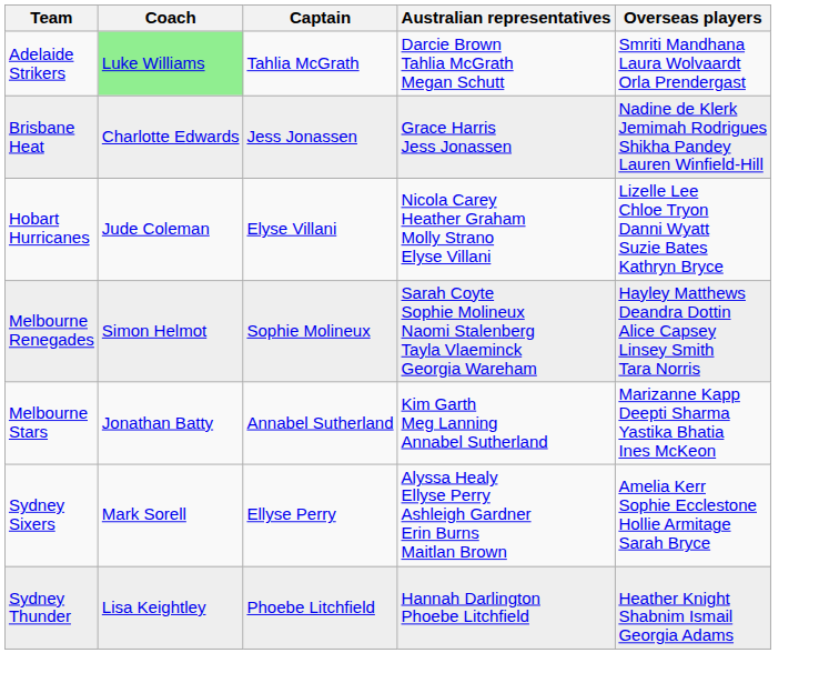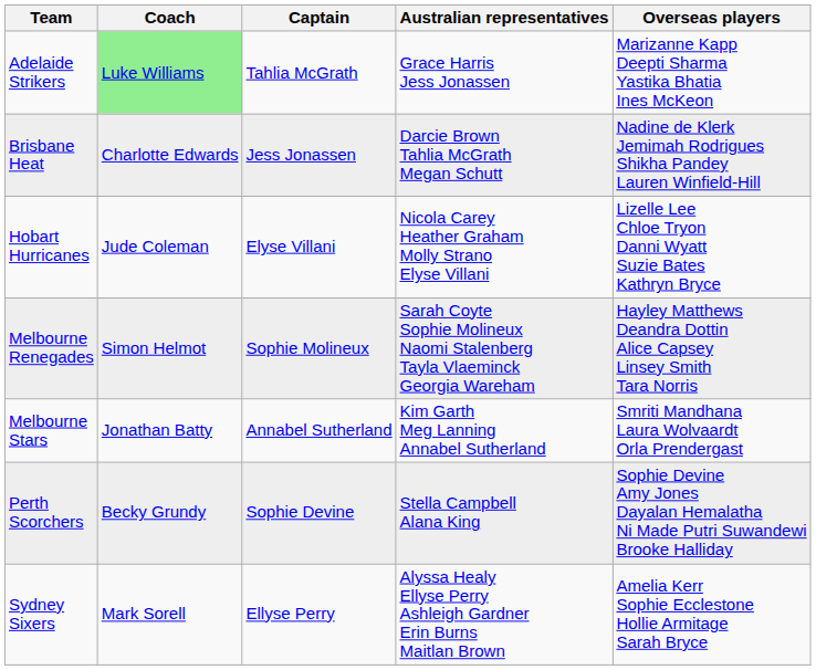 <table class= "wikitable">
 <tr>
 <th>Team</th>
 <th>Coach</th>
 <th>Captain</th>
 <th>Australian representatives</th>
 <th>Overseas players</th>
 </tr>
 <tr>
 <td> <a href='#'>Adelaide<br>Strikers</a></td>
 <td style="background: lightgreen;"><a href='#'>Luke Williams</a></td>
 <td><a href='#'>Tahlia McGrath</a></td>
-<td><a href='#'>Darcie Brown</a><br><a href='#'>Tahlia McGrath</a><br><a href='#'>Megan Schutt</a><br></td>
-<td><a href='#'>Smriti Mandhana</a><br> <a href='#'>Laura Wolvaardt</a><br> <a href='#'>Orla Prendergast</a></td>
+<td><a href='#'>Grace Harris</a><br><a href='#'>Jess Jonassen</a></td>
+<td><a href='#'>Marizanne Kapp</a><br> <a href='#'>Deepti Sharma</a><br> <a href='#'>Yastika Bhatia</a><br> <a href='#'>Ines McKeon</a></td>
 </tr>
 <tr style="background:#eee;">
 <td> <a href='#'>Brisbane<br>Heat</a></td>
 <td><a href='#'>Charlotte Edwards</a></td>
 <td><a href='#'>Jess Jonassen</a></td>
-<td><a href='#'>Grace Harris</a><br><a href='#'>Jess Jonassen</a></td>
+<td><a href='#'>Darcie Brown</a><br><a href='#'>Tahlia McGrath</a><br><a href='#'>Megan Schutt</a><br></td>
 <td><a href='#'>Nadine de Klerk</a><br> <a href='#'>Jemimah Rodrigues</a><br> <a href='#'>Shikha Pandey</a><br> <a href='#'>Lauren Winfield-Hill</a></td>
 </tr>
 <tr>
 <td> <a href='#'>Hobart<br>Hurricanes</a></td>
 <td><a href='#'>Jude Coleman</a></td>
 <td><a href='#'>Elyse Villani</a></td>
 <td><a href='#'>Nicola Carey</a><br><a href='#'>Heather Graham</a><br><a href='#'>Molly Strano</a><br><a href='#'>Elyse Villani</a></td>
 <td><a href='#'>Lizelle Lee</a><br> <a href='#'>Chloe Tryon</a><br> <a href='#'>Danni Wyatt</a><br> <a href='#'>Suzie Bates</a><br> <a href='#'>Kathryn Bryce</a></td>
 </tr>
 <tr style="background:#eee;">
 <td> <a href='#'>Melbourne<br>Renegades</a></td>
 <td><a href='#'>Simon Helmot</a></td>
 <td><a href='#'>Sophie Molineux</a></td>
 <td><a href='#'>Sarah Coyte</a><br><a href='#'>Sophie Molineux</a><br><a href='#'>Naomi Stalenberg</a><br><a href='#'>Tayla Vlaeminck</a><br><a href='#'>Georgia Wareham</a></td>
 <td><a href='#'>Hayley Matthews</a><br> <a href='#'>Deandra Dottin</a><br> <a href='#'>Alice Capsey</a><br> <a href='#'>Linsey Smith</a><br> <a href='#'>Tara Norris</a></td>
 </tr>
 <tr>
 <td> <a href='#'>Melbourne<br>Stars</a></td>
 <td><a href='#'>Jonathan Batty</a></td>
 <td><a href='#'>Annabel Sutherland</a></td>
 <td><a href='#'>Kim Garth</a><br><a href='#'>Meg Lanning</a><br><a href='#'>Annabel Sutherland</a></td>
-<td><a href='#'>Marizanne Kapp</a><br> <a href='#'>Deepti Sharma</a><br> <a href='#'>Yastika Bhatia</a><br> <a href='#'>Ines McKeon</a></td>
+<td><a href='#'>Smriti Mandhana</a><br> <a href='#'>Laura Wolvaardt</a><br> <a href='#'>Orla Prendergast</a></td>
+</tr>
+<tr style="background:#eee;">
+<td> <a href='#'>Perth<br>Scorchers</a></td>
+<td><a href='#'>Becky Grundy</a></td>
+<td><a href='#'>Sophie Devine</a></td>
+<td><a href='#'>Stella Campbell</a><br><a href='#'>Alana King</a></td>
+<td><a href='#'>Sophie Devine</a><br> <a href='#'>Amy Jones</a><br> <a href='#'>Dayalan Hemalatha</a><br><a href='#'>Ni Made Putri Suwandewi</a><br> <a href='#'>Brooke Halliday</a></td>
 </tr>
 <tr>
 <td> <a href='#'>Sydney<br>Sixers</a></td>
 <td><a href='#'>Mark Sorell</a></td>
 <td><a href='#'>Ellyse Perry</a></td>
 <td><a href='#'>Alyssa Healy</a><br><a href='#'>Ellyse Perry</a><br><a href='#'>Ashleigh Gardner</a><br><a href='#'>Erin Burns</a><br><a href='#'>Maitlan Brown</a></td>
 <td><a href='#'>Amelia Kerr</a><br> <a href='#'>Sophie Ecclestone</a><br> <a href='#'>Hollie Armitage</a><br> <a href='#'>Sarah Bryce</a></td>
 </tr>
-<tr style="background:#eee;">
-<td> <a href='#'>Sydney<br>Thunder</a></td>
-<td><a href='#'>Lisa Keightley</a></td>
-<td><a href='#'>Phoebe Litchfield</a></td>
-<td><a href='#'>Hannah Darlington</a><br><a href='#'>Phoebe Litchfield</a></td>
-<td><br> <a href='#'>Heather Knight</a><br> <a href='#'>Shabnim Ismail</a><br> <a href='#'>Georgia Adams</a></td>
-</tr>
 </table>
